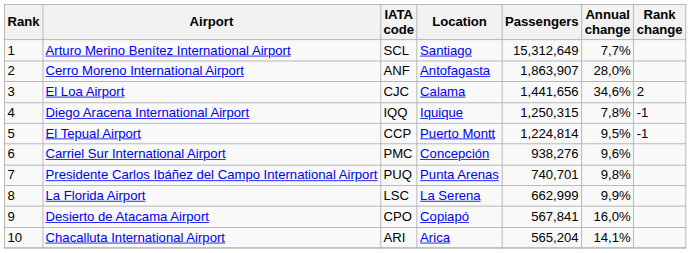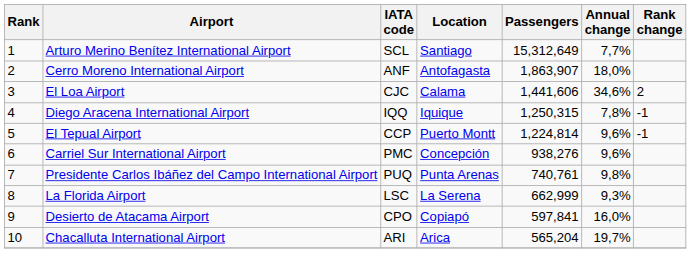 <table class="wikitable sortable">
 <tr>
 <th>Rank</th>
 <th>Airport</th>
 <th>IATA<br>code</th>
 <th>Location</th>
 <th>Passengers</th>
 <th data-sort-type="number">Annual<br>change</th>
 <th>Rank<br>change</th>
 </tr>
 <tr>
 <td>1</td>
 <td><a href='#'>Arturo Merino Benítez International Airport</a></td>
 <td>SCL</td>
 <td><a href='#'>Santiago</a></td>
 <td align="right">15,312,649</td>
 <td align="right">7,7% </td>
 <td></td>
 </tr>
 <tr>
 <td>2</td>
 <td><a href='#'>Cerro Moreno International Airport</a></td>
 <td>ANF</td>
 <td><a href='#'>Antofagasta</a></td>
 <td align="right">1,863,907</td>
-<td align="right">28,0% </td>
+<td align="right">18,0% </td>
 <td></td>
 </tr>
 <tr>
 <td>3</td>
 <td><a href='#'>El Loa Airport</a></td>
 <td>CJC</td>
 <td><a href='#'>Calama</a></td>
-<td align="right">1,441,656</td>
+<td align="right">1,441,606</td>
 <td align="right">34,6% </td>
 <td> 2</td>
 </tr>
 <tr>
 <td>4</td>
 <td><a href='#'>Diego Aracena International Airport</a></td>
 <td>IQQ</td>
 <td><a href='#'>Iquique</a></td>
 <td align="right">1,250,315</td>
 <td align="right">7,8% </td>
 <td> -1</td>
 </tr>
 <tr>
 <td>5</td>
 <td><a href='#'>El Tepual Airport</a></td>
 <td>CCP</td>
 <td><a href='#'>Puerto Montt</a></td>
 <td align="right">1,224,814</td>
-<td align="right">9,5% </td>
+<td align="right">9,6% </td>
 <td> -1</td>
 </tr>
 <tr>
 <td>6</td>
 <td><a href='#'>Carriel Sur International Airport</a></td>
 <td>PMC</td>
 <td><a href='#'>Concepción</a></td>
 <td align="right">938,276</td>
 <td align="right">9,6% </td>
 <td></td>
 </tr>
 <tr>
 <td>7</td>
 <td><a href='#'>Presidente Carlos Ibáñez del Campo International Airport</a></td>
 <td>PUQ</td>
 <td><a href='#'>Punta Arenas</a></td>
-<td align="right">740,701</td>
+<td align="right">740,761</td>
 <td align="right">9,8% </td>
 <td></td>
 </tr>
 <tr>
 <td>8</td>
 <td><a href='#'>La Florida Airport</a></td>
 <td>LSC</td>
 <td><a href='#'>La Serena</a></td>
 <td align="right">662,999</td>
-<td align="right">9,9% </td>
+<td align="right">9,3% </td>
 <td></td>
 </tr>
 <tr>
 <td>9</td>
 <td><a href='#'>Desierto de Atacama Airport</a></td>
 <td>CPO</td>
 <td><a href='#'>Copiapó</a></td>
-<td align="right">567,841</td>
+<td align="right">597,841</td>
 <td align="right">16,0% </td>
 <td></td>
 </tr>
 <tr>
 <td>10</td>
 <td><a href='#'>Chacalluta International Airport</a></td>
 <td>ARI</td>
 <td><a href='#'>Arica</a></td>
 <td align="right">565,204</td>
-<td align="right">14,1% </td>
+<td align="right">19,7% </td>
 <td></td>
 </tr>
 <tr>
 </tr>
 </table>
